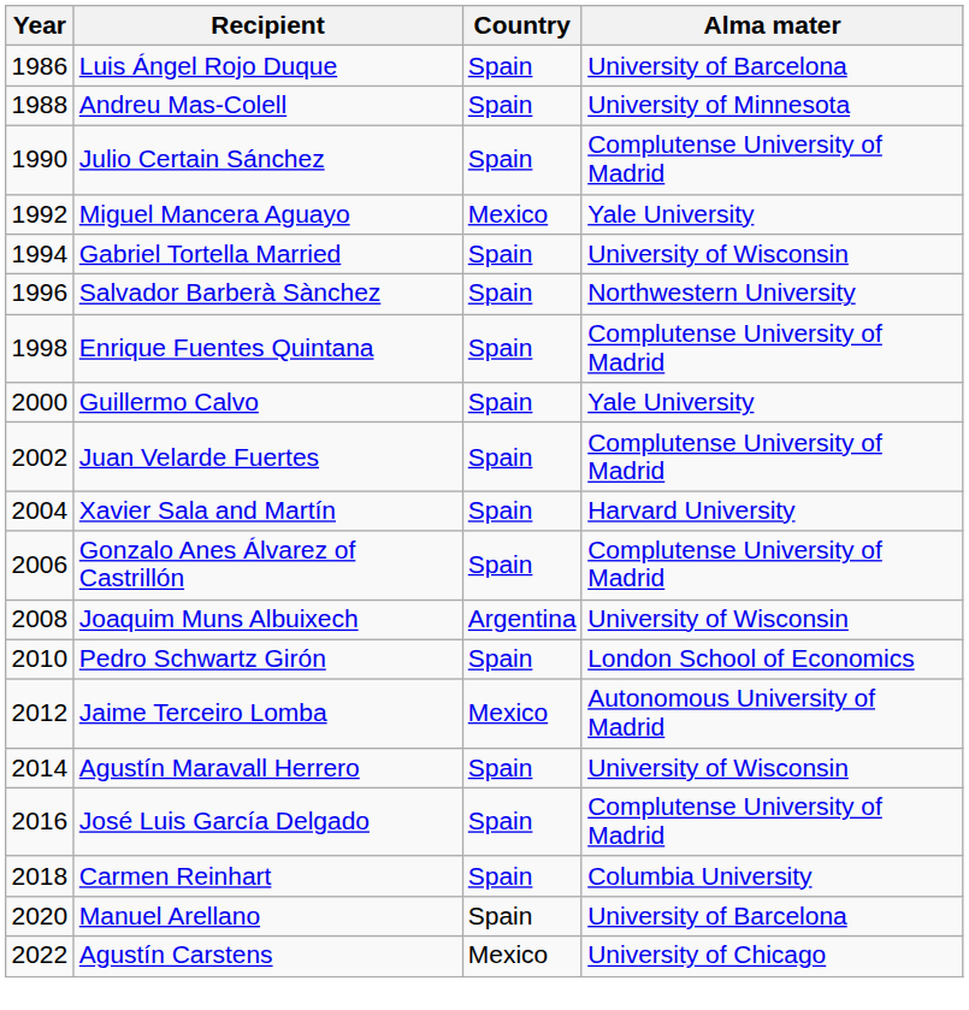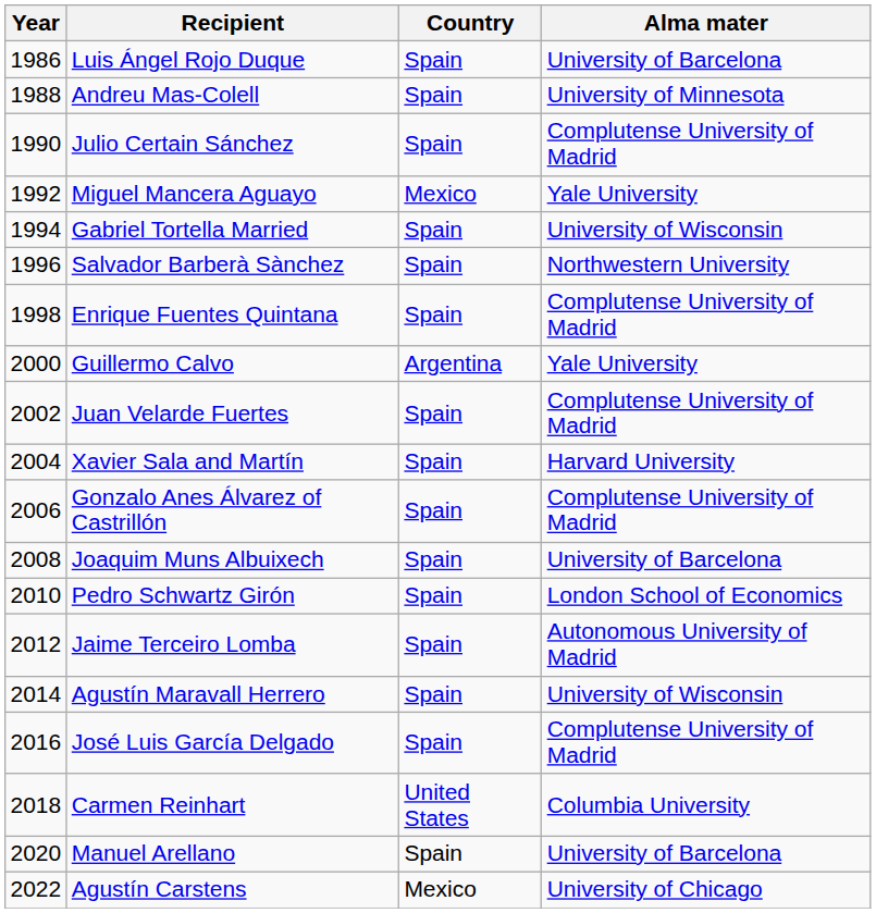 <table class="wikitable" style="margin-bottom: 10px;">
 <tr>
 <th>Year</th>
 <th>Recipient</th>
 <th>Country</th>
 <th>Alma mater</th>
 </tr>
 <tr>
 <td>1986</td>
 <td><a href='#'>Luis Ángel Rojo Duque</a></td>
 <td><a href='#'>Spain</a></td>
 <td><a href='#'>University of Barcelona</a></td>
 </tr>
 <tr>
 <td>1988</td>
 <td><a href='#'>Andreu Mas-Colell</a></td>
 <td><a href='#'>Spain</a></td>
 <td><a href='#'>University of Minnesota</a></td>
 </tr>
 <tr>
 <td>1990</td>
 <td><a href='#'>Julio Certain Sánchez</a></td>
 <td><a href='#'>Spain</a></td>
 <td><a href='#'>Complutense University of Madrid</a></td>
 </tr>
 <tr>
 <td>1992</td>
 <td><a href='#'>Miguel Mancera Aguayo</a></td>
 <td><a href='#'>Mexico</a></td>
 <td><a href='#'>Yale University</a></td>
 </tr>
 <tr>
 <td>1994</td>
 <td><a href='#'>Gabriel Tortella Married</a></td>
 <td><a href='#'>Spain</a></td>
 <td><a href='#'>University of Wisconsin</a></td>
 </tr>
 <tr>
 <td>1996</td>
 <td><a href='#'>Salvador Barberà Sànchez</a></td>
 <td><a href='#'>Spain</a></td>
 <td><a href='#'>Northwestern University</a></td>
 </tr>
 <tr>
 <td>1998</td>
 <td><a href='#'>Enrique Fuentes Quintana</a></td>
 <td><a href='#'>Spain</a></td>
 <td><a href='#'>Complutense University of Madrid</a></td>
 </tr>
 <tr>
 <td>2000</td>
 <td><a href='#'>Guillermo Calvo</a></td>
-<td><a href='#'>Spain</a></td>
+<td><a href='#'>Argentina</a></td>
 <td><a href='#'>Yale University</a></td>
 </tr>
 <tr>
 <td>2002</td>
 <td><a href='#'>Juan Velarde Fuertes</a></td>
 <td><a href='#'>Spain</a></td>
 <td><a href='#'>Complutense University of Madrid</a></td>
 </tr>
 <tr>
 <td>2004</td>
 <td><a href='#'>Xavier Sala and Martín</a></td>
 <td><a href='#'>Spain</a></td>
 <td><a href='#'>Harvard University</a></td>
 </tr>
 <tr>
 <td>2006</td>
 <td><a href='#'>Gonzalo Anes Álvarez of Castrillón</a></td>
 <td><a href='#'>Spain</a></td>
 <td><a href='#'>Complutense University of Madrid</a></td>
 </tr>
 <tr>
 <td>2008</td>
 <td><a href='#'>Joaquim Muns Albuixech</a></td>
-<td><a href='#'>Argentina</a></td>
-<td><a href='#'>University of Wisconsin</a></td>
+<td><a href='#'>Spain</a></td>
+<td><a href='#'>University of Barcelona</a></td>
 </tr>
 <tr>
 <td>2010</td>
 <td><a href='#'>Pedro Schwartz Girón</a></td>
 <td><a href='#'>Spain</a></td>
 <td><a href='#'>London School of Economics</a></td>
 </tr>
 <tr>
 <td>2012</td>
 <td><a href='#'>Jaime Terceiro Lomba</a></td>
-<td><a href='#'>Mexico</a></td>
+<td><a href='#'>Spain</a></td>
 <td><a href='#'>Autonomous University of Madrid</a></td>
 </tr>
 <tr>
 <td>2014</td>
 <td><a href='#'>Agustín Maravall Herrero</a></td>
 <td><a href='#'>Spain</a></td>
 <td><a href='#'>University of Wisconsin</a></td>
 </tr>
 <tr>
 <td>2016</td>
 <td><a href='#'>José Luis García Delgado</a></td>
 <td><a href='#'>Spain</a></td>
 <td><a href='#'>Complutense University of Madrid</a></td>
 </tr>
 <tr>
 <td>2018</td>
 <td><a href='#'>Carmen Reinhart</a></td>
-<td><a href='#'>Spain</a></td>
+<td><a href='#'>United States</a></td>
 <td><a href='#'>Columbia University</a></td>
 </tr>
 <tr>
 <td>2020</td>
 <td><a href='#'>Manuel Arellano</a></td>
 <td>Spain</td>
 <td><a href='#'>University of Barcelona</a></td>
 </tr>
 <tr>
 <td>2022</td>
 <td><a href='#'>Agustín Carstens</a></td>
 <td>Mexico</td>
 <td><a href='#'>University of Chicago</a></td>
 </tr>
 <tr>
 </tr>
 </table>
